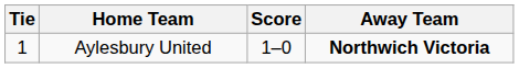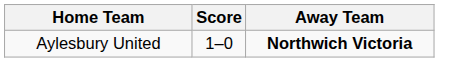 <table class="wikitable" style="text-align:center;">
 <tr>
-<th width=20>Tie</th>
 <th width=175>Home Team</th>
 <th width=20>Score</th>
 <th width=175>Away Team</th>
 </tr>
 <tr>
-<td>1</td>
 <td>Aylesbury United</td>
 <td>1–0</td>
 <td><strong>Northwich Victoria</strong></td>
 </tr>
 </table>
